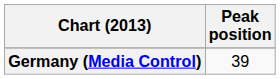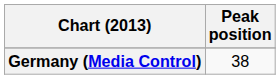 <table class="wikitable sortable plainrowheaders">
 <tr>
 <th>Chart (2013)</th>
 <th>Peak<br>position</th>
 </tr>
 <tr>
 </tr>
 <tr>
 </tr>
 <tr>
 <th scope="row">Germany (<a href='#'>Media Control</a>)</th>
-<td align="center">39</td>
+<td align="center">38</td>
 </tr>
 </table>
